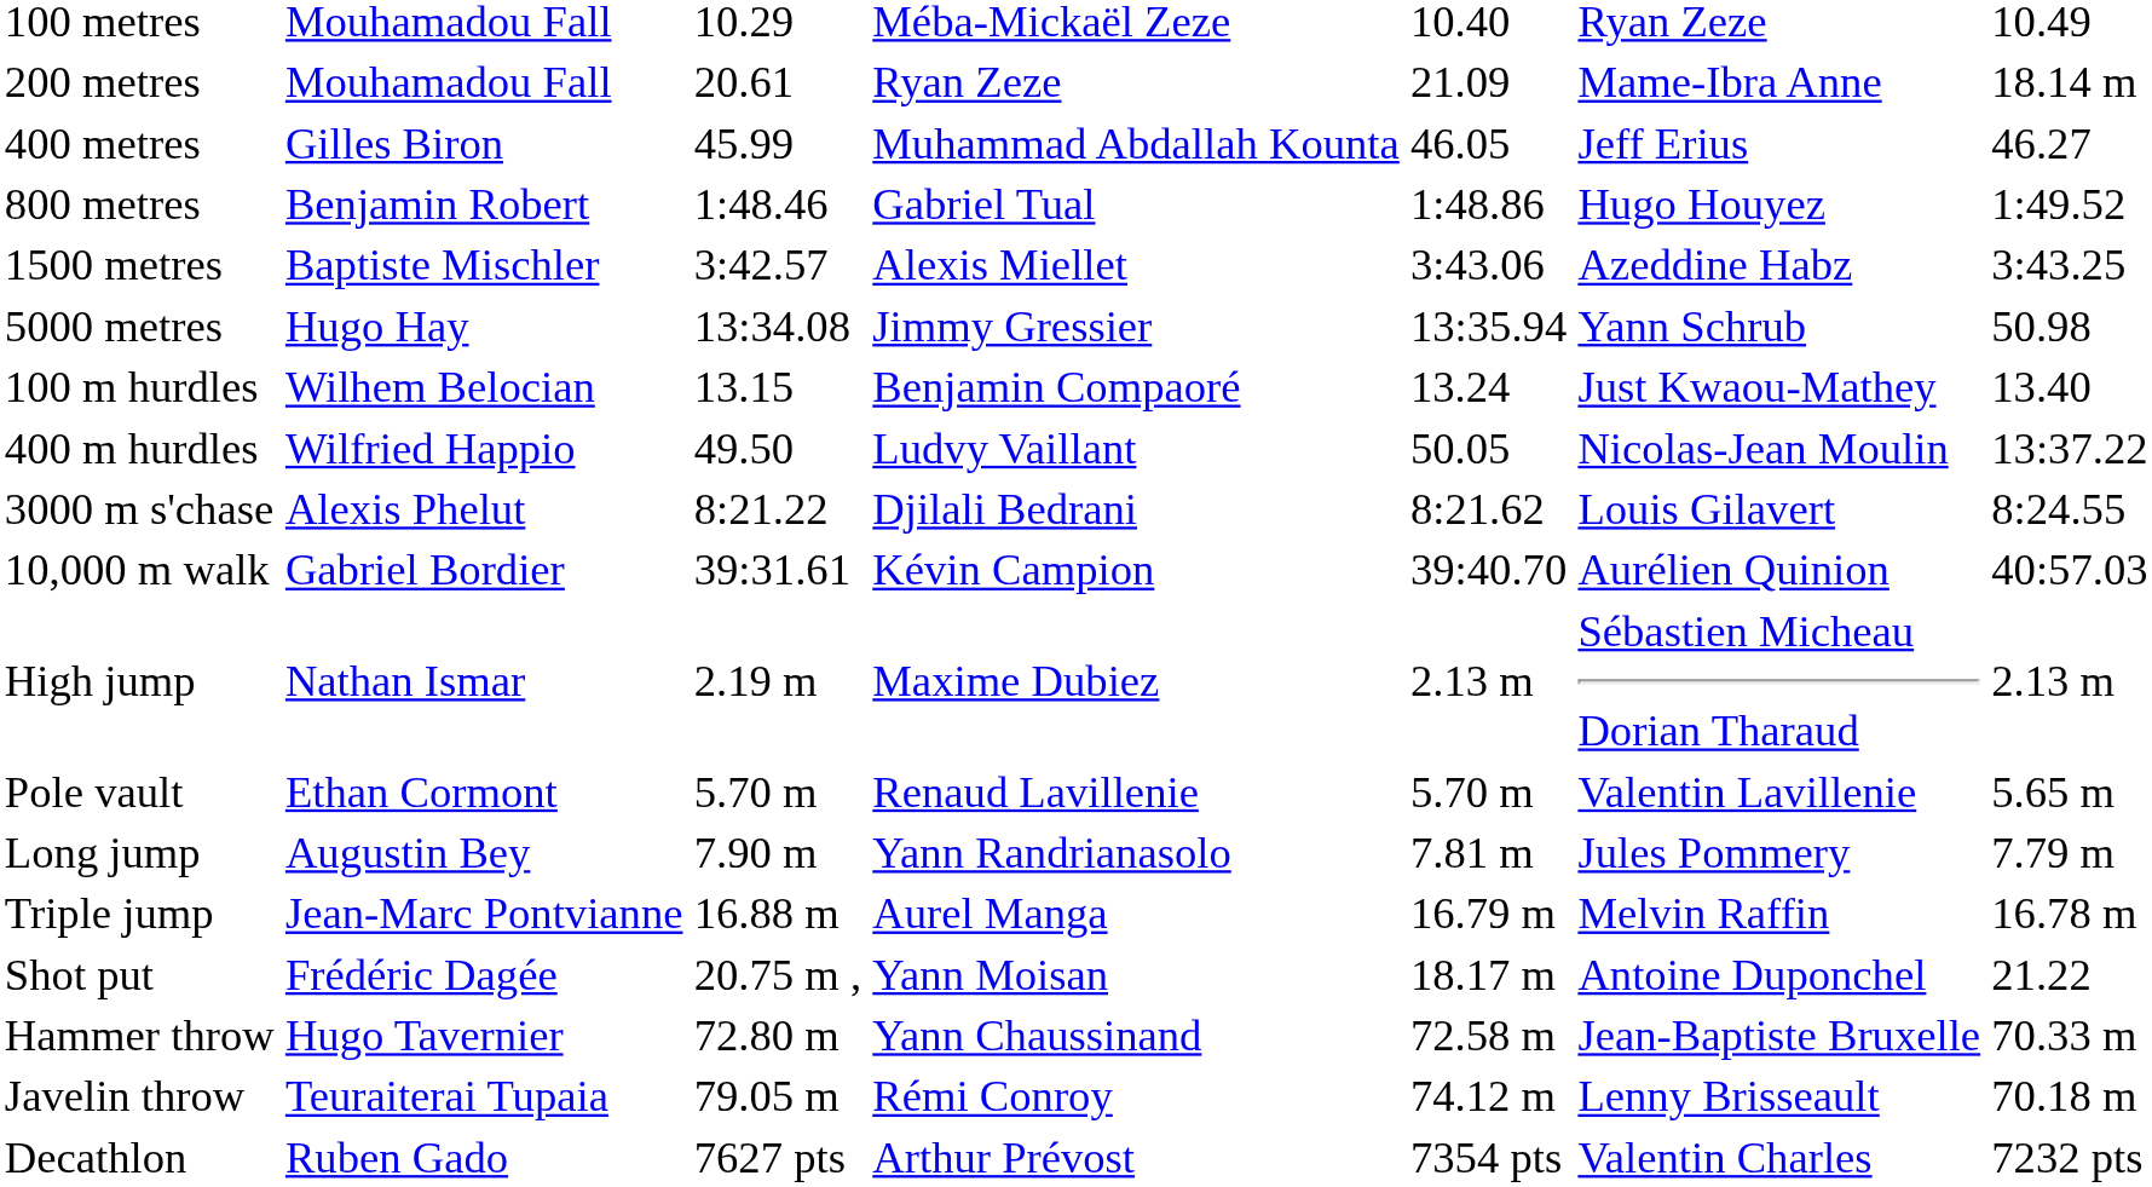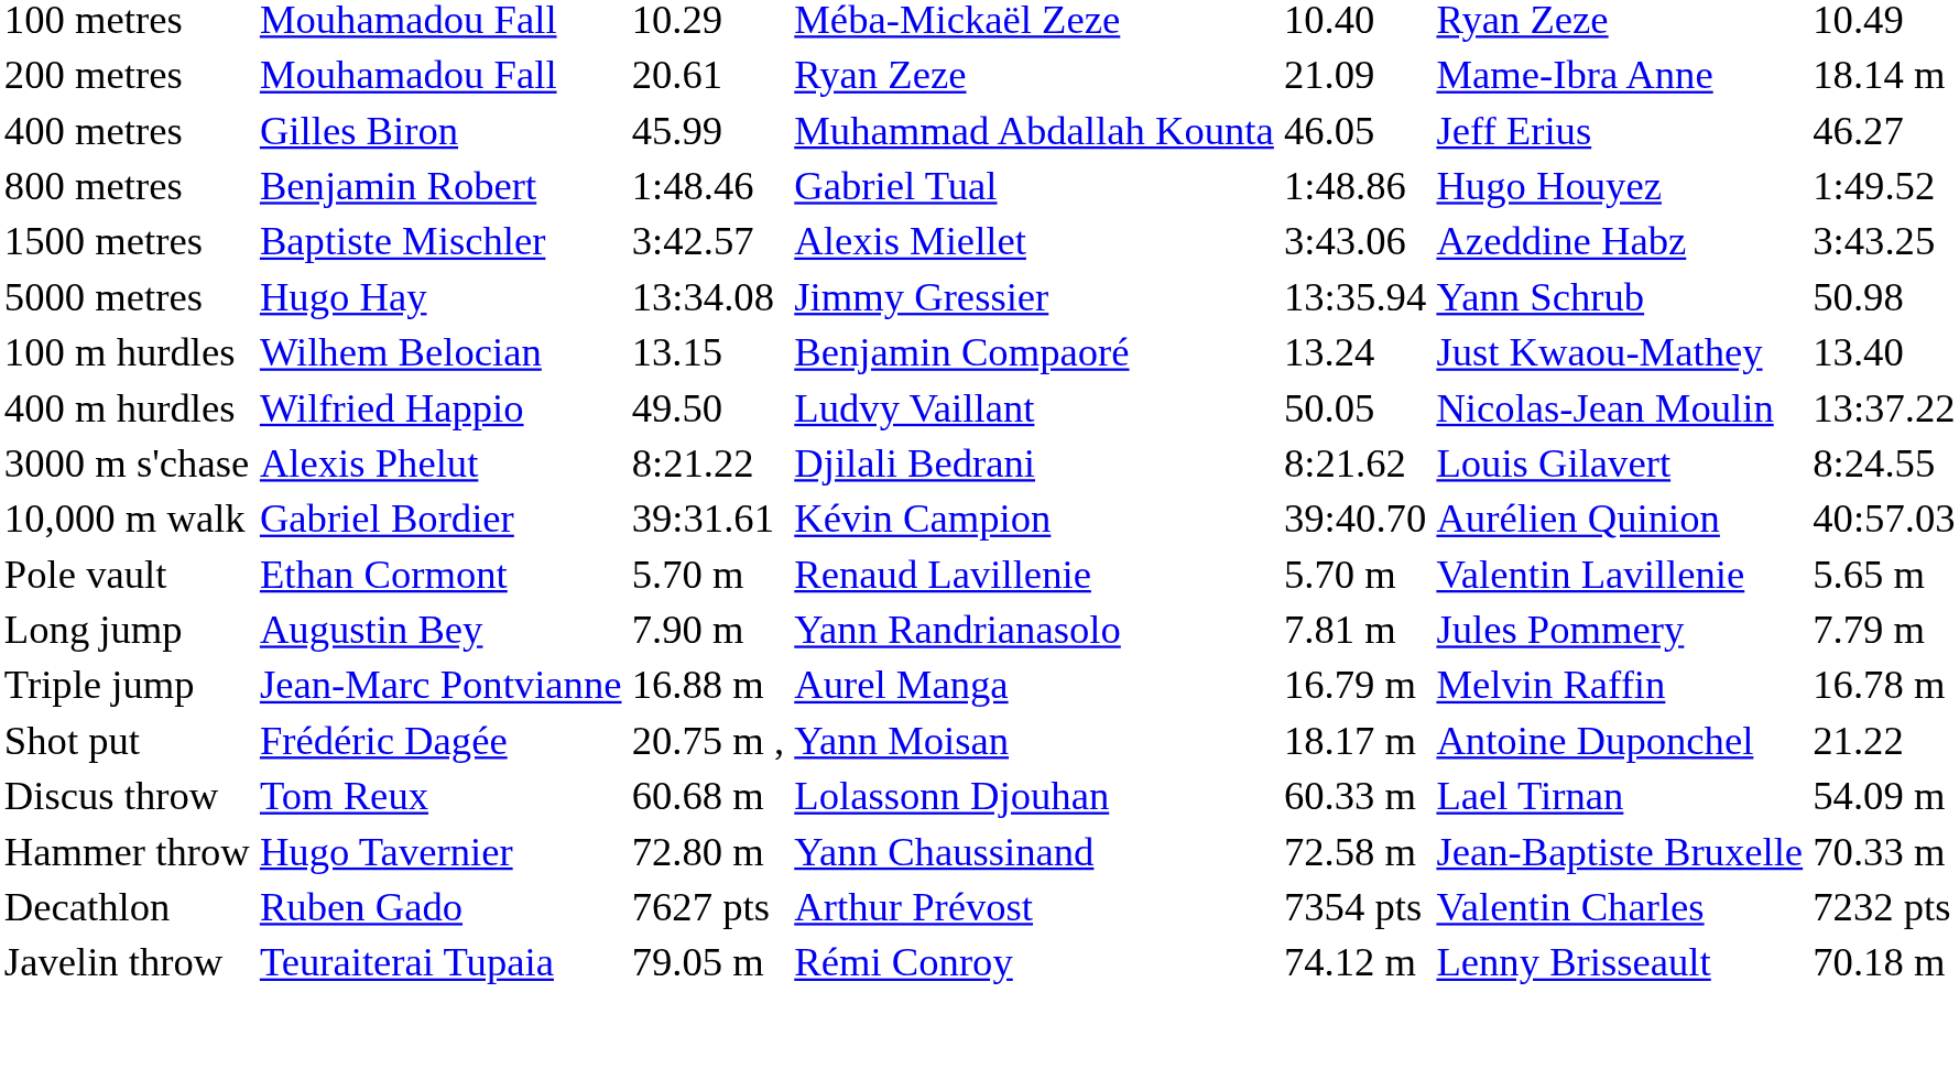 <table>
 <tr>
 <td>100 metres</td>
 <td><a href='#'>Mouhamadou Fall</a></td>
 <td>10.29</td>
 <td><a href='#'>Méba-Mickaël Zeze</a></td>
 <td>10.40</td>
 <td><a href='#'>Ryan Zeze</a></td>
 <td>10.49</td>
 </tr>
 <tr>
 <td>200 metres</td>
 <td><a href='#'>Mouhamadou Fall</a></td>
 <td>20.61</td>
 <td><a href='#'>Ryan Zeze</a></td>
 <td>21.09</td>
 <td><a href='#'>Mame-Ibra Anne</a></td>
 <td>18.14 m</td>
 </tr>
 <tr>
 <td>400 metres</td>
 <td><a href='#'>Gilles Biron</a></td>
 <td>45.99</td>
 <td><a href='#'>Muhammad Abdallah Kounta</a></td>
 <td>46.05 </td>
 <td><a href='#'>Jeff Erius</a></td>
 <td>46.27</td>
 </tr>
 <tr>
 <td>800 metres</td>
 <td><a href='#'>Benjamin Robert</a></td>
 <td>1:48.46</td>
 <td><a href='#'>Gabriel Tual</a></td>
 <td>1:48.86</td>
 <td><a href='#'>Hugo Houyez</a></td>
 <td>1:49.52</td>
 </tr>
 <tr>
 <td>1500 metres</td>
 <td><a href='#'>Baptiste Mischler</a></td>
 <td>3:42.57</td>
 <td><a href='#'>Alexis Miellet</a></td>
 <td>3:43.06</td>
 <td><a href='#'>Azeddine Habz</a></td>
 <td>3:43.25</td>
 </tr>
 <tr>
 <td>5000 metres</td>
 <td><a href='#'>Hugo Hay</a></td>
 <td>13:34.08</td>
 <td><a href='#'>Jimmy Gressier</a></td>
 <td>13:35.94</td>
 <td><a href='#'>Yann Schrub</a></td>
 <td>50.98 </td>
 </tr>
 <tr>
 <td>100 m hurdles</td>
 <td><a href='#'>Wilhem Belocian</a></td>
 <td>13.15 </td>
 <td><a href='#'>Benjamin Compaoré</a></td>
 <td>13.24 </td>
 <td><a href='#'>Just Kwaou-Mathey</a></td>
 <td>13.40</td>
 </tr>
 <tr>
 <td>400 m hurdles</td>
 <td><a href='#'>Wilfried Happio</a></td>
 <td>49.50</td>
 <td><a href='#'>Ludvy Vaillant</a></td>
 <td>50.05</td>
 <td><a href='#'>Nicolas-Jean Moulin</a></td>
 <td>13:37.22 </td>
 </tr>
 <tr>
 <td>3000 m s'chase</td>
 <td><a href='#'>Alexis Phelut</a></td>
 <td>8:21.22</td>
 <td><a href='#'>Djilali Bedrani</a></td>
 <td>8:21.62</td>
 <td><a href='#'>Louis Gilavert</a></td>
 <td>8:24.55</td>
 </tr>
 <tr>
 <td>10,000 m walk</td>
 <td><a href='#'>Gabriel Bordier</a></td>
 <td>39:31.61 </td>
 <td><a href='#'>Kévin Campion</a></td>
 <td>39:40.70</td>
 <td><a href='#'>Aurélien Quinion</a></td>
 <td>40:57.03 </td>
 </tr>
 <tr>
-<td>High jump</td>
-<td><a href='#'>Nathan Ismar</a></td>
-<td>2.19 m</td>
-<td><a href='#'>Maxime Dubiez</a></td>
-<td>2.13 m</td>
-<td><a href='#'>Sébastien Micheau</a><hr><a href='#'>Dorian Tharaud</a></td>
-<td>2.13 m</td>
-</tr>
-<tr>
 <td>Pole vault</td>
 <td><a href='#'>Ethan Cormont</a></td>
 <td>5.70 m</td>
 <td><a href='#'>Renaud Lavillenie</a></td>
 <td>5.70 m</td>
 <td><a href='#'>Valentin Lavillenie</a></td>
 <td>5.65 m</td>
 </tr>
 <tr>
 <td>Long jump</td>
 <td><a href='#'>Augustin Bey</a></td>
 <td>7.90 m</td>
 <td><a href='#'>Yann Randrianasolo</a></td>
 <td>7.81 m</td>
 <td><a href='#'>Jules Pommery</a></td>
 <td>7.79 m</td>
 </tr>
 <tr>
 <td>Triple jump</td>
 <td><a href='#'>Jean-Marc Pontvianne</a></td>
 <td>16.88 m</td>
 <td><a href='#'>Aurel Manga</a></td>
 <td>16.79 m</td>
 <td><a href='#'>Melvin Raffin</a></td>
 <td>16.78 m</td>
 </tr>
 <tr>
 <td>Shot put</td>
 <td><a href='#'>Frédéric Dagée</a></td>
 <td>20.75 m ,  </td>
 <td><a href='#'>Yann Moisan</a></td>
 <td>18.17 m </td>
 <td><a href='#'>Antoine Duponchel</a></td>
 <td>21.22</td>
 </tr>
 <tr>
+<td>Discus throw</td>
+<td><a href='#'>Tom Reux</a></td>
+<td>60.68 m </td>
+<td><a href='#'>Lolassonn Djouhan</a></td>
+<td>60.33 m</td>
+<td><a href='#'>Lael Tirnan</a></td>
+<td>54.09 m </td>
+</tr>
+<tr>
 <td>Hammer throw</td>
 <td><a href='#'>Hugo Tavernier</a></td>
 <td>72.80 m</td>
 <td><a href='#'>Yann Chaussinand</a></td>
 <td>72.58 m</td>
 <td><a href='#'>Jean-Baptiste Bruxelle</a></td>
 <td>70.33 m</td>
+</tr>
+<tr>
+<td>Decathlon</td>
+<td><a href='#'>Ruben Gado</a></td>
+<td>7627 pts</td>
+<td><a href='#'>Arthur Prévost</a></td>
+<td>7354 pts </td>
+<td><a href='#'>Valentin Charles</a></td>
+<td>7232 pts</td>
 </tr>
 <tr>
 <td>Javelin throw</td>
 <td><a href='#'>Teuraiterai Tupaia</a></td>
 <td>79.05 m</td>
 <td><a href='#'>Rémi Conroy</a></td>
 <td>74.12 m</td>
 <td><a href='#'>Lenny Brisseault</a></td>
 <td>70.18 m</td>
 </tr>
-<tr>
-<td>Decathlon</td>
-<td><a href='#'>Ruben Gado</a></td>
-<td>7627 pts</td>
-<td><a href='#'>Arthur Prévost</a></td>
-<td>7354 pts </td>
-<td><a href='#'>Valentin Charles</a></td>
-<td>7232 pts</td>
-</tr>
 </table>
